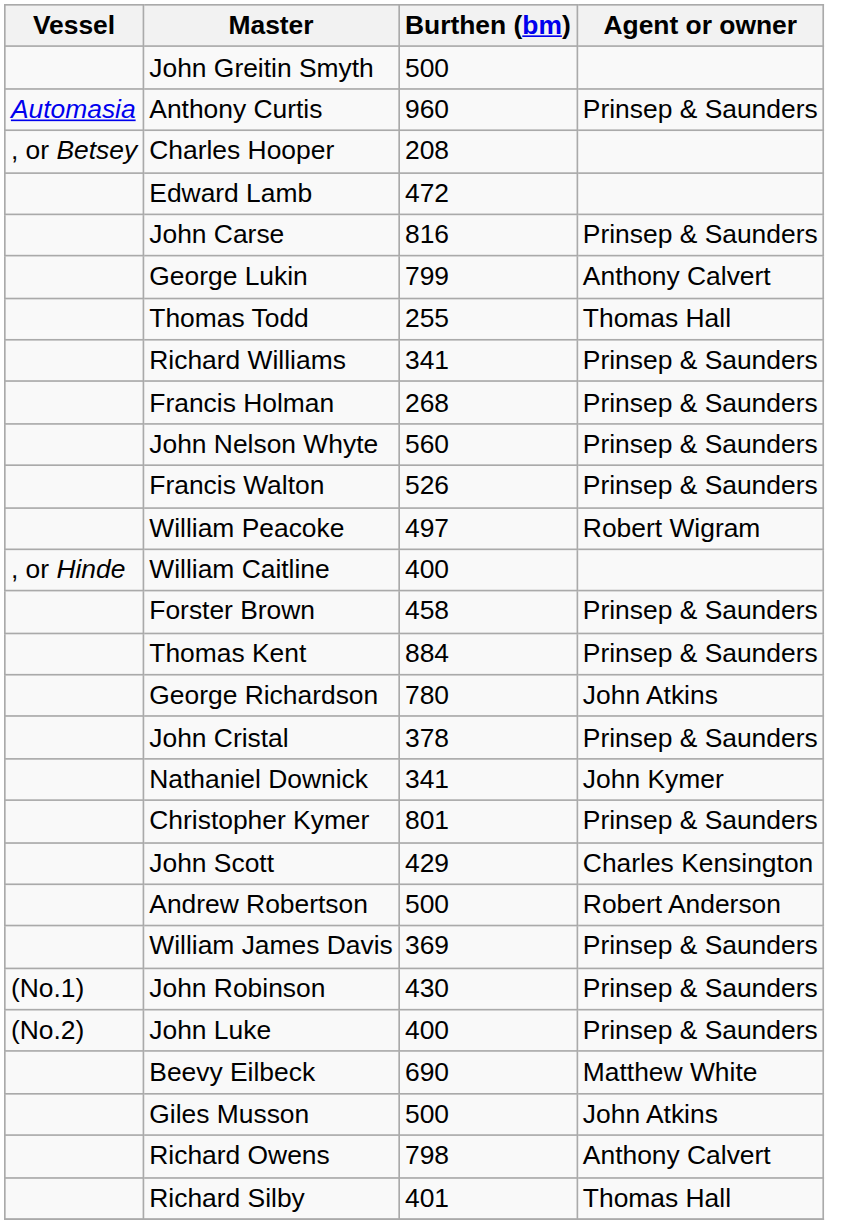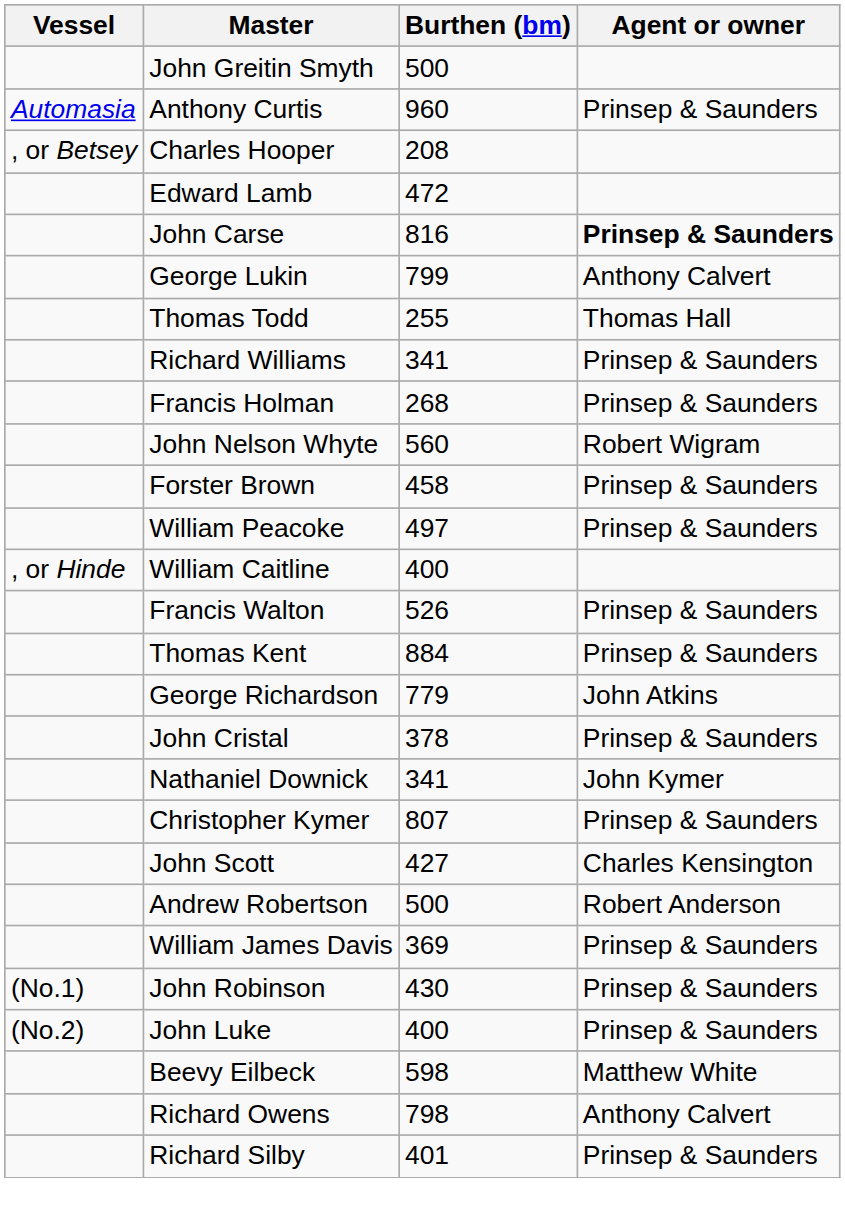 <table class="sortable wikitable">
 <tr>
 <th>Vessel</th>
 <th>Master</th>
 <th>Burthen (<a href='#'>bm</a>)</th>
 <th>Agent or owner</th>
 </tr>
 <tr>
 <td></td>
 <td>John Greitin Smyth</td>
 <td>500</td>
 <td></td>
 </tr>
 <tr>
 <td><a href='#'><em>Automasia</em></a></td>
 <td>Anthony Curtis</td>
 <td>960</td>
 <td>Prinsep & Saunders</td>
 </tr>
 <tr>
 <td>, or <em>Betsey</em></td>
 <td>Charles Hooper</td>
 <td>208</td>
 <td></td>
 </tr>
 <tr>
 <td></td>
 <td>Edward Lamb</td>
 <td>472</td>
 <td></td>
 </tr>
 <tr>
 <td></td>
 <td>John Carse</td>
 <td>816</td>
-<td>Prinsep & Saunders</td>
+<td><strong>Prinsep & Saunders</strong></td>
 </tr>
 <tr>
 <td></td>
 <td>George Lukin</td>
 <td>799</td>
 <td>Anthony Calvert</td>
 </tr>
 <tr>
 <td></td>
 <td>Thomas Todd</td>
 <td>255</td>
 <td>Thomas Hall</td>
 </tr>
 <tr>
 <td></td>
 <td>Richard Williams</td>
 <td>341</td>
 <td>Prinsep & Saunders</td>
 </tr>
 <tr>
 <td></td>
 <td>Francis Holman</td>
 <td>268</td>
 <td>Prinsep & Saunders</td>
 </tr>
 <tr>
 <td></td>
 <td>John Nelson Whyte</td>
 <td>560</td>
-<td>Prinsep & Saunders</td>
+<td>Robert Wigram</td>
 </tr>
 <tr>
 <td></td>
-<td>Francis Walton</td>
-<td>526</td>
+<td>Forster Brown</td>
+<td>458</td>
 <td>Prinsep & Saunders</td>
 </tr>
 <tr>
 <td></td>
 <td>William Peacoke</td>
 <td>497</td>
-<td>Robert Wigram</td>
+<td>Prinsep & Saunders</td>
 </tr>
 <tr>
 <td>, or <em>Hinde</em></td>
 <td>William Caitline</td>
 <td>400</td>
 <td></td>
 </tr>
 <tr>
 <td></td>
-<td>Forster Brown</td>
-<td>458</td>
+<td>Francis Walton</td>
+<td>526</td>
 <td>Prinsep & Saunders</td>
 </tr>
 <tr>
 <td></td>
 <td>Thomas Kent</td>
 <td>884</td>
 <td>Prinsep & Saunders</td>
 </tr>
 <tr>
 <td></td>
 <td>George Richardson</td>
-<td>780</td>
+<td>779</td>
 <td>John Atkins</td>
 </tr>
 <tr>
 <td></td>
 <td>John Cristal</td>
 <td>378</td>
 <td>Prinsep & Saunders</td>
 </tr>
 <tr>
 <td></td>
 <td>Nathaniel Downick</td>
 <td>341</td>
 <td>John Kymer</td>
 </tr>
 <tr>
 <td></td>
 <td>Christopher Kymer</td>
-<td>801</td>
+<td>807</td>
 <td>Prinsep & Saunders</td>
 </tr>
 <tr>
 <td></td>
 <td>John Scott</td>
-<td>429</td>
+<td>427</td>
 <td>Charles Kensington</td>
 </tr>
 <tr>
 <td></td>
 <td>Andrew Robertson</td>
 <td>500</td>
 <td>Robert Anderson</td>
 </tr>
 <tr>
 <td></td>
 <td>William James Davis</td>
 <td>369</td>
 <td>Prinsep & Saunders</td>
 </tr>
 <tr>
 <td> (No.1)</td>
 <td>John Robinson</td>
 <td>430</td>
 <td>Prinsep & Saunders</td>
 </tr>
 <tr>
 <td> (No.2)</td>
 <td>John Luke</td>
 <td>400</td>
 <td>Prinsep & Saunders</td>
 </tr>
 <tr>
 <td></td>
 <td>Beevy Eilbeck</td>
-<td>690</td>
+<td>598</td>
 <td>Matthew White</td>
-</tr>
-<tr>
-<td></td>
-<td>Giles Musson</td>
-<td>500</td>
-<td>John Atkins</td>
 </tr>
 <tr>
 <td></td>
 <td>Richard Owens</td>
 <td>798</td>
 <td>Anthony Calvert</td>
 </tr>
 <tr>
 <td></td>
 <td>Richard Silby</td>
 <td>401</td>
-<td>Thomas Hall</td>
+<td>Prinsep & Saunders</td>
 </tr>
 <tr>
 </tr>
 </table>
